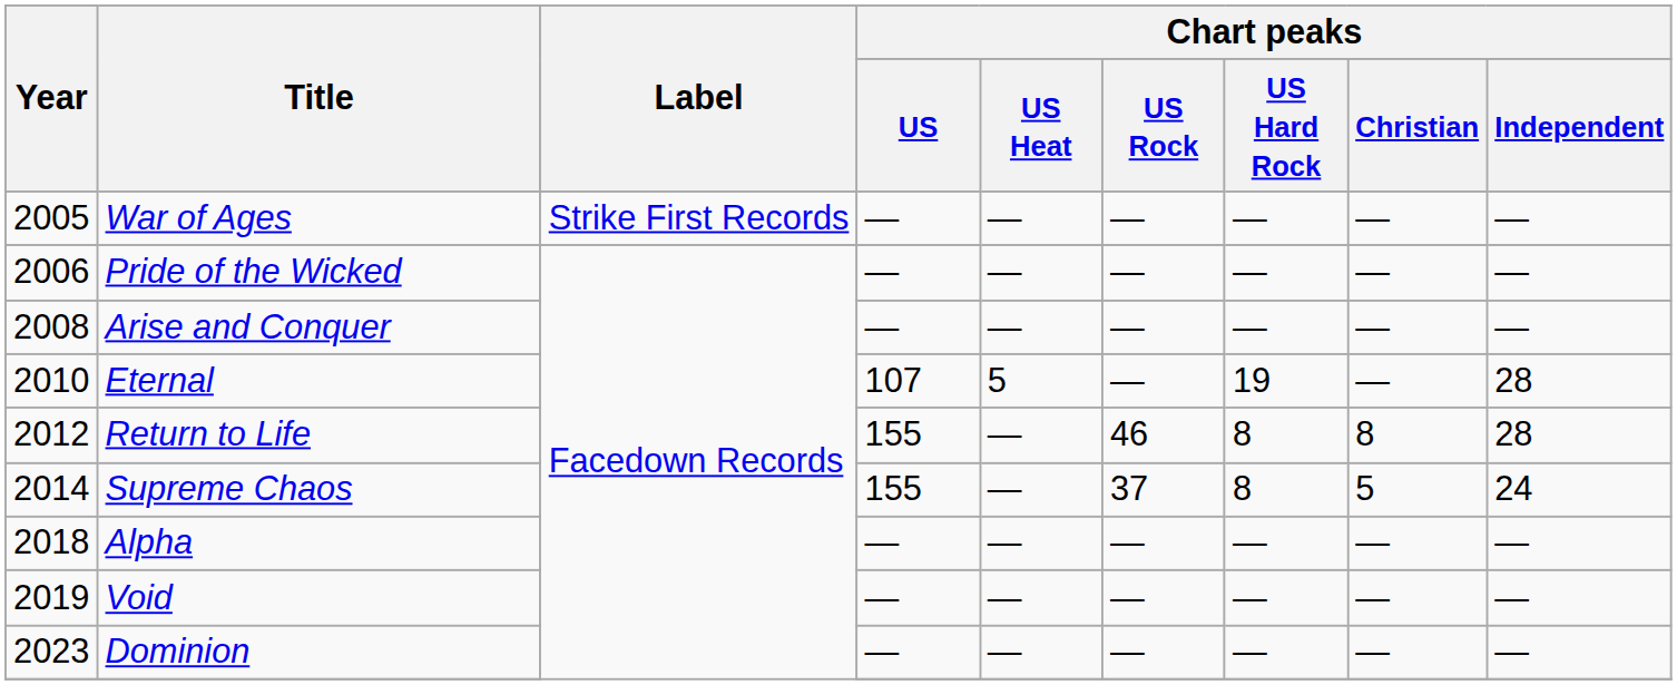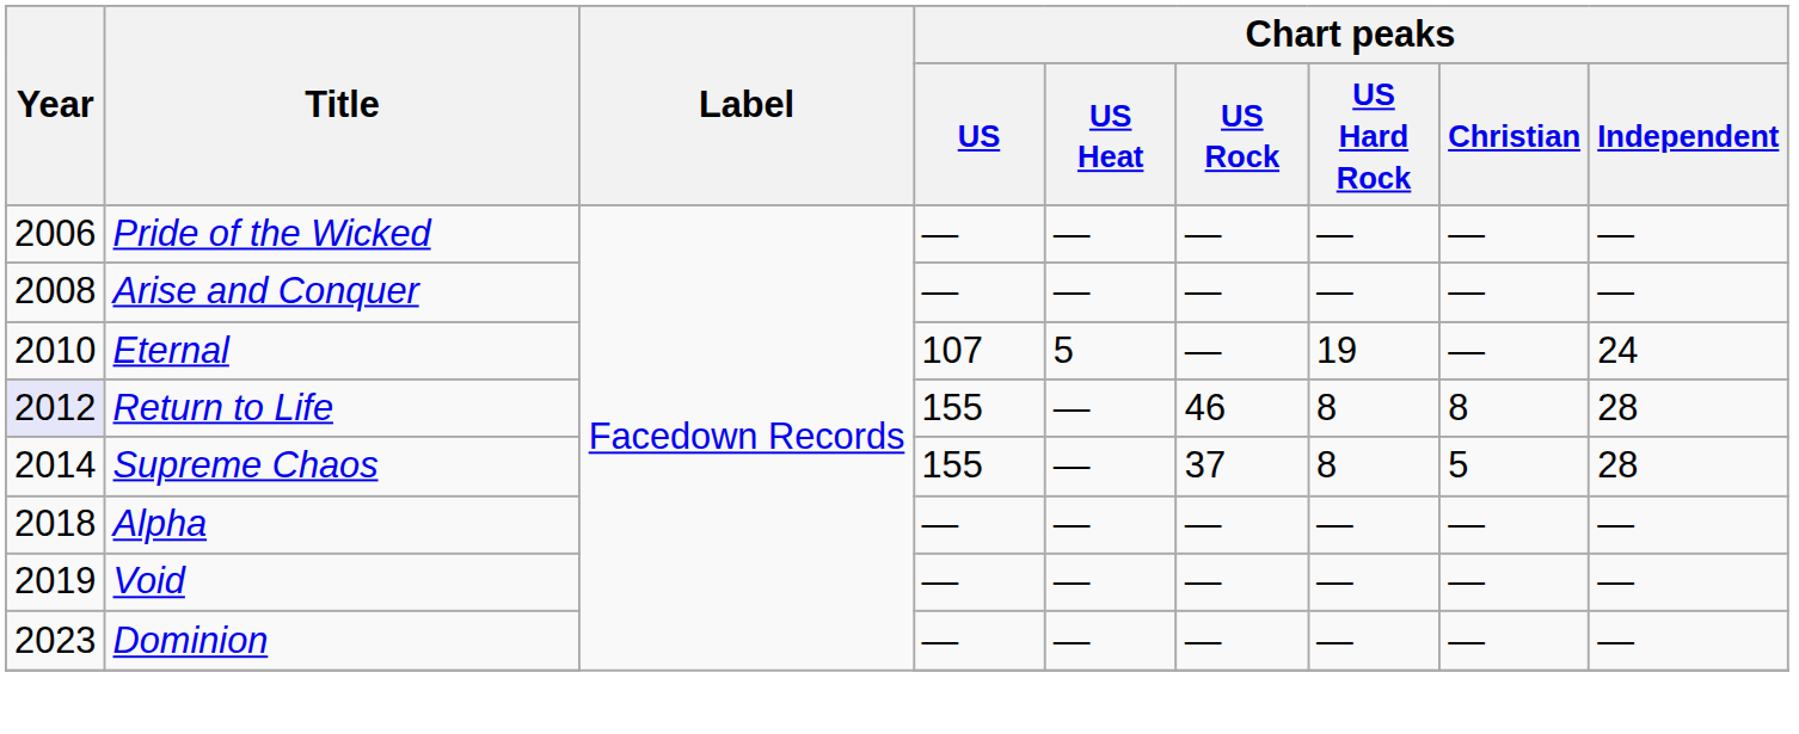 <table class="wikitable">
 <tr>
 <th rowspan="2">Year</th>
 <th style="width:200px;" rowspan="2">Title</th>
 <th rowspan="2">Label</th>
 <th colspan="6">Chart peaks</th>
 </tr>
 <tr>
 <th style="width:50px;"><small><a href='#'>US</a></small></th>
 <th style="width:50px;"><small><a href='#'>US Heat</a></small></th>
 <th style="width:50px;"><small><a href='#'>US Rock</a></small></th>
 <th style="width:50px;"><small><a href='#'>US Hard Rock</a></small></th>
 <th style="width:50px;"><small><a href='#'>Christian</a></small></th>
 <th style="width:50px;"><small><a href='#'>Independent</a></small></th>
-</tr>
-<tr>
-<td>2005</td>
-<td><em><a href='#'>War of Ages</a></em></td>
-<td rowspan="1"><a href='#'>Strike First Records</a></td>
-<td>—</td>
-<td>—</td>
-<td>—</td>
-<td>—</td>
-<td>—</td>
-<td>—</td>
 </tr>
 <tr>
 <td>2006</td>
 <td><em><a href='#'>Pride of the Wicked</a></em></td>
 <td rowspan="9"><a href='#'>Facedown Records</a></td>
 <td>—</td>
 <td>—</td>
 <td>—</td>
 <td>—</td>
 <td>—</td>
 <td>—</td>
 </tr>
 <tr>
 <td>2008</td>
 <td><em><a href='#'>Arise and Conquer</a></em></td>
 <td>—</td>
 <td>—</td>
 <td>—</td>
 <td>—</td>
 <td>—</td>
 <td>—</td>
 </tr>
 <tr>
 <td>2010</td>
 <td><em><a href='#'>Eternal</a></em></td>
 <td>107</td>
 <td>5</td>
 <td>—</td>
 <td>19</td>
 <td>—</td>
-<td>28</td>
+<td>24</td>
 </tr>
 <tr>
-<td>2012</td>
+<td style="background: lavender;">2012</td>
 <td><em><a href='#'>Return to Life</a></em></td>
 <td>155</td>
 <td>—</td>
 <td>46</td>
 <td>8</td>
 <td>8</td>
 <td>28</td>
 </tr>
 <tr>
 <td>2014</td>
 <td><em><a href='#'>Supreme Chaos</a></em></td>
 <td>155</td>
 <td>—</td>
 <td>37</td>
 <td>8</td>
 <td>5</td>
-<td>24</td>
+<td>28</td>
 </tr>
 <tr>
 <td>2018</td>
 <td><em><a href='#'>Alpha</a></em></td>
 <td>—</td>
 <td>—</td>
 <td>—</td>
 <td>—</td>
 <td>—</td>
 <td>—</td>
 </tr>
 <tr>
 <td>2019</td>
 <td><em><a href='#'>Void</a></em></td>
 <td>—</td>
 <td>—</td>
 <td>—</td>
 <td>—</td>
 <td>—</td>
 <td>—</td>
 </tr>
 <tr>
 <td>2023</td>
 <td><em><a href='#'>Dominion</a></em></td>
 <td>—</td>
 <td>—</td>
 <td>—</td>
 <td>—</td>
 <td>—</td>
 <td>—</td>
 </tr>
 <tr>
 </tr>
 </table>
